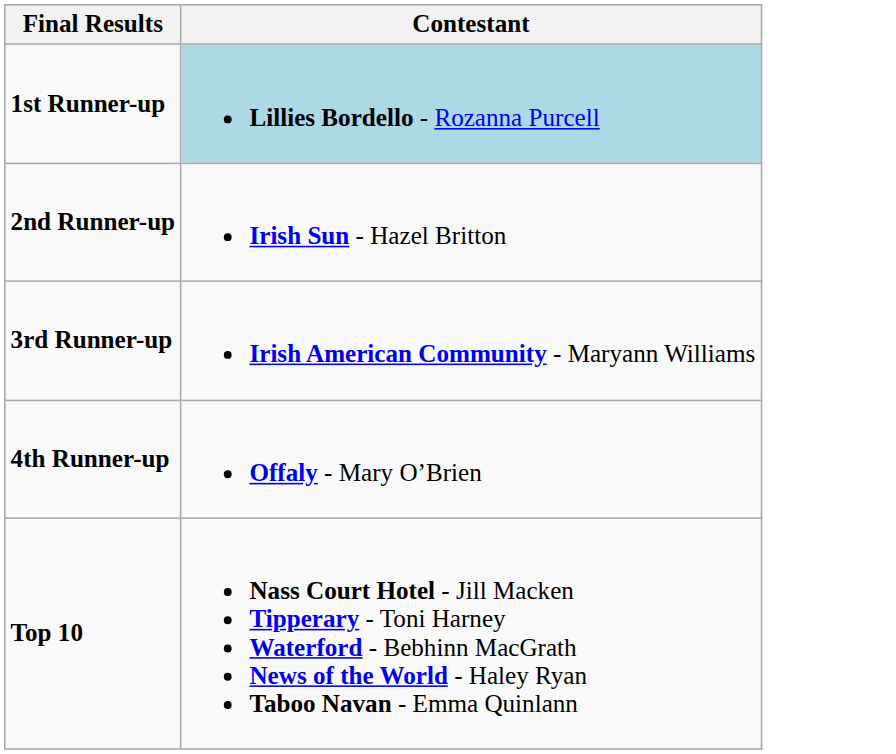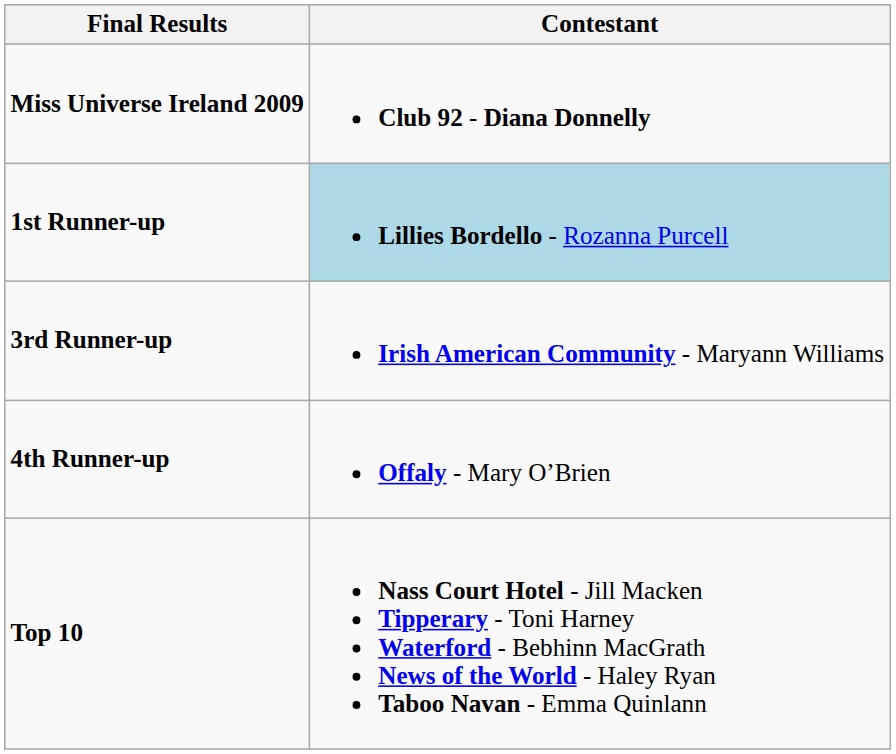 <table class="wikitable" border="1">
 <tr>
 <th>Final Results</th>
 <th>Contestant</th>
 </tr>
 <tr>
+<td><strong>Miss Universe Ireland 2009</strong></td>
+<td><br><ul><li><strong>Club 92</strong> - <strong>Diana Donnelly</strong></li></ul></td>
+</tr>
+<tr>
 <td><strong>1st Runner-up</strong></td>
 <td style="background: lightblue;"><br><ul><li><strong>Lillies Bordello</strong> - <a href='#'>Rozanna Purcell</a></li></ul></td>
-</tr>
-<tr>
-<td><strong>2nd Runner-up</strong></td>
-<td><br><ul><li><strong><a href='#'>Irish Sun</a></strong> - Hazel Britton</li></ul></td>
 </tr>
 <tr>
 <td><strong>3rd Runner-up</strong></td>
 <td><br><ul><li><strong><a href='#'>Irish American Community</a></strong> - Maryann Williams</li></ul></td>
 </tr>
 <tr>
 <td><strong>4th Runner-up</strong></td>
 <td><br><ul><li><strong><a href='#'>Offaly</a></strong> - Mary O’Brien</li></ul></td>
 </tr>
 <tr>
 <td><strong>Top 10</strong></td>
 <td><br><ul><li><strong>Nass Court Hotel</strong> - Jill Macken</li><li><strong><a href='#'>Tipperary</a></strong> - Toni Harney</li><li><strong><a href='#'>Waterford</a></strong> - Bebhinn MacGrath</li><li><strong><a href='#'>News of the World</a></strong> - Haley Ryan</li><li><strong>Taboo Navan</strong> - Emma Quinlann</li></ul></td>
 </tr>
 </table>
